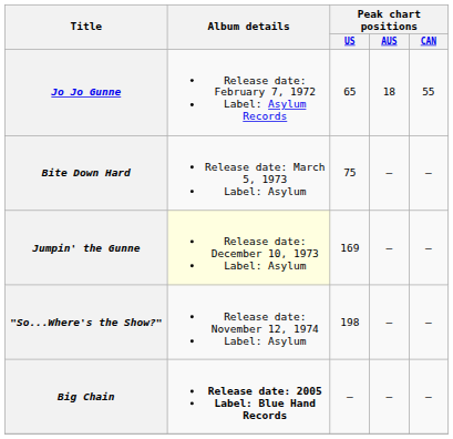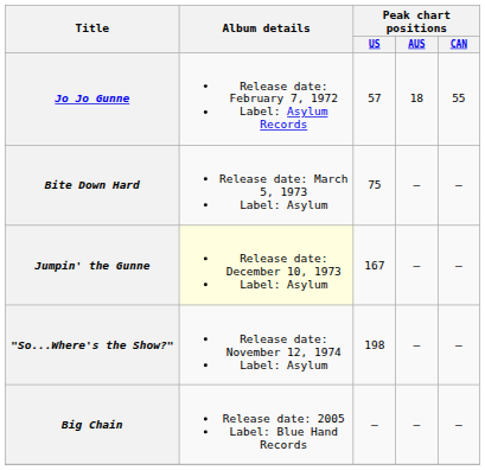 <table class="wikitable plainrowheaders" style="text-align:center;">
 <tr>
 <th rowspan="2" style="width:15em;">Title</th>
 <th rowspan="2" style="width:15em;">Album details</th>
 <th colspan="4">Peak chart positions</th>
 </tr>
 <tr style="font-size:smaller;">
 <th style="width:4em;"><a href='#'>US</a><br></th>
 <th style="width:4em;"><a href='#'>AUS</a><br></th>
 <th style="width:4em;"><a href='#'>CAN</a><br></th>
 </tr>
 <tr>
 <th scope="row"><em><a href='#'>Jo Jo Gunne</a></em></th>
 <td><br><ul><li>Release date: February 7, 1972</li><li>Label: <a href='#'>Asylum Records</a></li></ul></td>
-<td>65</td>
+<td>57</td>
 <td>18</td>
 <td>55</td>
 </tr>
 <tr>
 <th scope="row"><em>Bite Down Hard</em></th>
 <td><br><ul><li>Release date: March 5, 1973</li><li>Label: Asylum</li></ul></td>
 <td>75</td>
 <td>—</td>
 <td>—</td>
 </tr>
 <tr>
 <th scope="row"><em>Jumpin' the Gunne</em></th>
 <td style="background: lightyellow;"><br><ul><li>Release date: December 10, 1973</li><li>Label: Asylum</li></ul></td>
-<td>169</td>
+<td>167</td>
 <td>—</td>
 <td>—</td>
 </tr>
 <tr>
 <th scope="row"><em>"So...Where's the Show?"</em></th>
 <td><br><ul><li>Release date: November 12, 1974</li><li>Label: Asylum</li></ul></td>
 <td>198</td>
 <td>—</td>
 <td>—</td>
 </tr>
 <tr>
 <th scope="row"><em>Big Chain</em></th>
-<td><strong><br><ul><li>Release date: 2005</li><li>Label: Blue Hand Records</li></ul></strong></td>
+<td><br><ul><li>Release date: 2005</li><li>Label: Blue Hand Records</li></ul></td>
 <td>—</td>
 <td>—</td>
 <td>—</td>
 </tr>
 <tr>
 </tr>
 </table>
